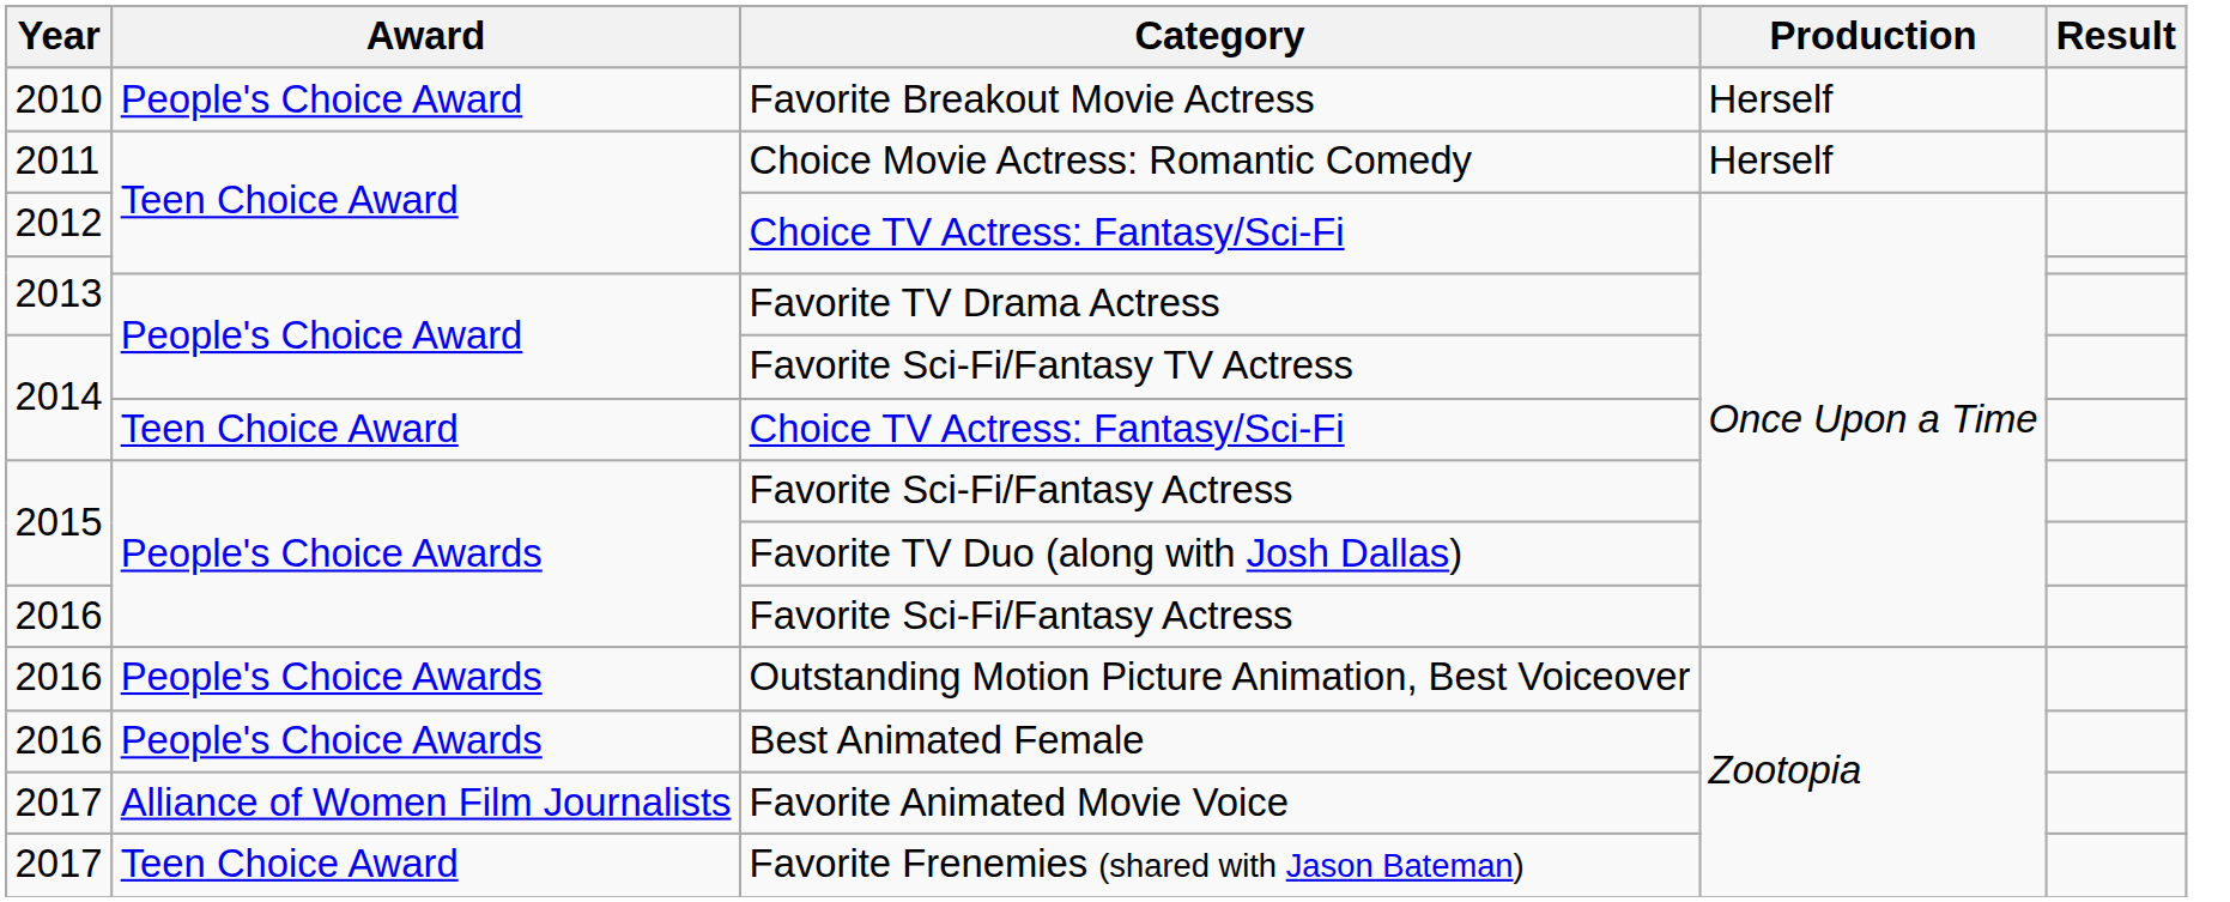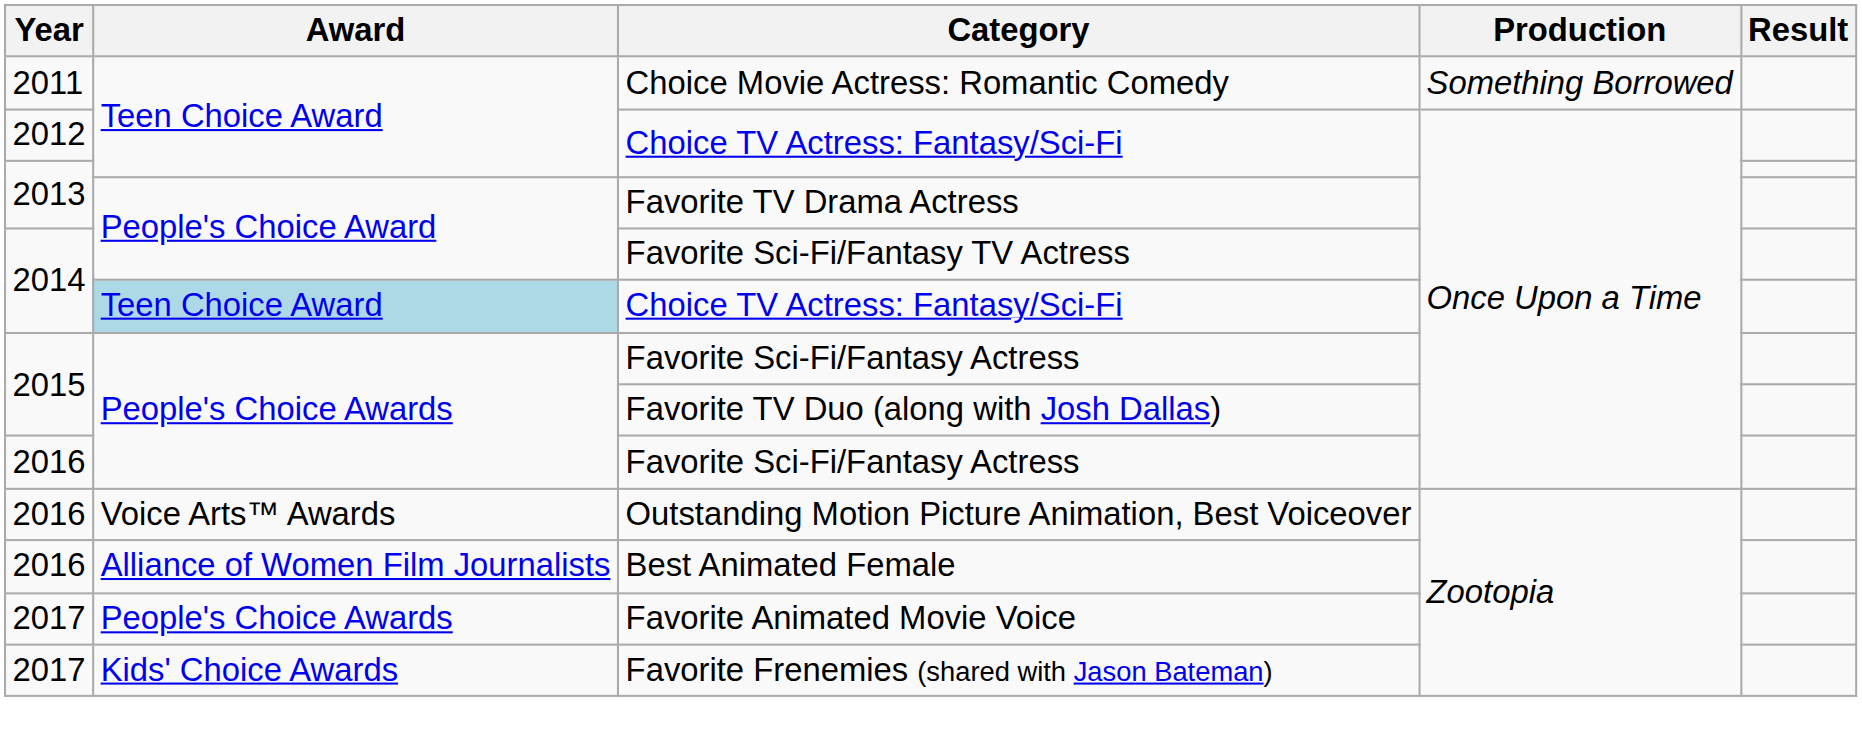 <table class="wikitable plainrowheaders sortable">
 <tr>
 <th scope="col">Year</th>
 <th scope="col">Award</th>
 <th scope="col">Category</th>
 <th scope="col">Production</th>
 <th scope="col">Result</th>
 </tr>
 <tr>
-<td>2010</td>
-<td><a href='#'>People's Choice Award</a></td>
-<td>Favorite Breakout Movie Actress</td>
-<td>Herself</td>
-<td></td>
-</tr>
-<tr>
 <td>2011</td>
 <td rowspan="3"><a href='#'>Teen Choice Award</a></td>
 <td>Choice Movie Actress: Romantic Comedy</td>
-<td>Herself</td>
+<td><em>Something Borrowed</em></td>
 <td></td>
 </tr>
 <tr>
 <td>2012</td>
 <td rowspan="2"><a href='#'>Choice TV Actress: Fantasy/Sci-Fi</a></td>
 <td rowspan="8"><em>Once Upon a Time</em></td>
 <td></td>
 </tr>
 <tr>
 <td rowspan="2">2013</td>
 <td></td>
 </tr>
 <tr>
 <td rowspan="2"><a href='#'>People's Choice Award</a></td>
 <td>Favorite TV Drama Actress</td>
 <td></td>
 </tr>
 <tr>
 <td rowspan="2">2014</td>
 <td>Favorite Sci-Fi/Fantasy TV Actress</td>
 <td></td>
 </tr>
 <tr>
-<td><a href='#'>Teen Choice Award</a></td>
+<td style="background: lightblue;"><a href='#'>Teen Choice Award</a></td>
 <td><a href='#'>Choice TV Actress: Fantasy/Sci-Fi</a></td>
 <td></td>
 </tr>
 <tr>
 <td rowspan="2">2015</td>
 <td rowspan="3"><a href='#'>People's Choice Awards</a></td>
 <td>Favorite Sci-Fi/Fantasy Actress</td>
 <td></td>
 </tr>
 <tr>
 <td>Favorite TV Duo (along with <a href='#'>Josh Dallas</a>)</td>
 <td></td>
 </tr>
 <tr>
 <td>2016</td>
 <td>Favorite Sci-Fi/Fantasy Actress</td>
 <td></td>
 </tr>
 <tr>
 <td>2016</td>
-<td><a href='#'>People's Choice Awards</a></td>
+<td>Voice Arts™ Awards</td>
 <td>Outstanding Motion Picture Animation, Best Voiceover</td>
 <td rowspan="4"><em>Zootopia</em></td>
 <td></td>
 </tr>
 <tr>
 <td>2016</td>
-<td><a href='#'>People's Choice Awards</a></td>
+<td><a href='#'>Alliance of Women Film Journalists</a></td>
 <td>Best Animated Female</td>
 <td></td>
 </tr>
 <tr>
 <td>2017</td>
-<td><a href='#'>Alliance of Women Film Journalists</a></td>
+<td><a href='#'>People's Choice Awards</a></td>
 <td>Favorite Animated Movie Voice</td>
 <td></td>
 </tr>
 <tr>
 <td>2017</td>
-<td><a href='#'>Teen Choice Award</a></td>
+<td><a href='#'>Kids' Choice Awards</a></td>
 <td>Favorite Frenemies <small>(shared with <a href='#'>Jason Bateman</a>)</small></td>
 <td></td>
 </tr>
 </table>
